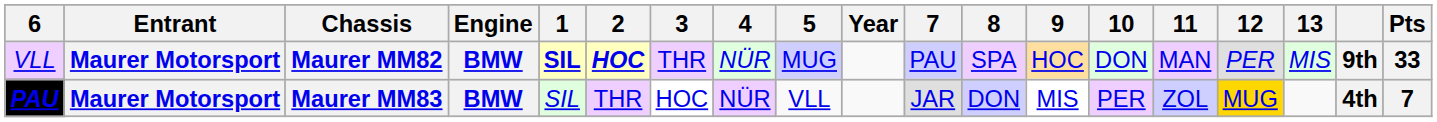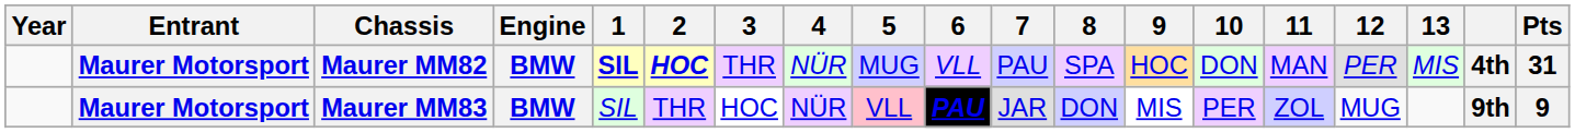 <table class="wikitable" style="text-align:center; font-size:85%">
 <tr>
-<th>6</th>
+<th>Year</th>
 <th>Entrant</th>
 <th>Chassis</th>
 <th>Engine</th>
 <th>1</th>
 <th>2</th>
 <th>3</th>
 <th>4</th>
 <th>5</th>
-<th>Year</th>
+<th>6</th>
 <th>7</th>
 <th>8</th>
 <th>9</th>
 <th>10</th>
 <th>11</th>
 <th>12</th>
 <th>13</th>
 <th></th>
 <th>Pts</th>
 </tr>
 <tr>
-<td style="background:#EFCFFF;"><em><a href='#'>VLL</a></em><br></td>
+<td></td>
 <th nowrap><a href='#'>Maurer Motorsport</a></th>
 <th nowrap><a href='#'>Maurer MM82</a></th>
 <th nowrap><a href='#'>BMW</a></th>
 <td style="background:#FFFFBF;"><strong><a href='#'>SIL</a><br></strong></td>
 <td style="background:#FFFFBF;"><strong><em><a href='#'>HOC</a></em></strong><br></td>
 <td style="background:#EFCFFF;"><a href='#'>THR</a><br></td>
 <td style="background:#dfffdf;"><em><a href='#'>NÜR</a></em><br></td>
 <td style="background:#CFCFFF;"><a href='#'>MUG</a><br></td>
-<td></td>
+<td style="background:#EFCFFF;"><em><a href='#'>VLL</a></em><br></td>
 <td style="background:#CFCFFF;"><a href='#'>PAU</a><br></td>
 <td style="background:#EFCFFF;"><a href='#'>SPA</a><br></td>
 <td style="background:#FFDF9F;"><a href='#'>HOC</a><br></td>
 <td style="background:#dfffdf;"><a href='#'>DON</a><br></td>
 <td style="background:#EFCFFF;"><a href='#'>MAN</a><br></td>
 <td style="background:#DFDFDF;"><em><a href='#'>PER</a></em><br></td>
 <td style="background:#dfffdf;"><em><a href='#'>MIS</a></em><br></td>
-<th>9th</th>
-<th>33</th>
+<th>4th</th>
+<th>31</th>
 </tr>
 <tr>
-<td style="background:#000000; color:#ffffff"><strong><em><a href='#'><span>PAU</span></a></em></strong><br></td>
+<td></td>
 <th nowrap><a href='#'>Maurer Motorsport</a></th>
 <th nowrap><a href='#'>Maurer MM83</a></th>
 <th nowrap><a href='#'>BMW</a></th>
 <td style="background:#dfffdf;"><em><a href='#'>SIL</a></em><br></td>
 <td style="background:#EFCFFF;"><a href='#'>THR</a><br></td>
 <td style="background:#ffffff;"><a href='#'>HOC</a><br></td>
 <td style="background:#EFCFFF;"><a href='#'>NÜR</a><br></td>
-<td><a href='#'>VLL</a></td>
-<td></td>
+<td style="background: pink;"><a href='#'>VLL</a></td>
+<td style="background:#000000; color:#ffffff"><strong><em><a href='#'><span>PAU</span></a></em></strong><br></td>
 <td style="background:#DFDFDF;"><a href='#'>JAR</a><br></td>
 <td style="background:#CFCFFF;"><a href='#'>DON</a><br></td>
 <td style="background:#ffffff;"><a href='#'>MIS</a><br></td>
 <td style="background:#EFCFFF;"><a href='#'>PER</a><br></td>
 <td style="background:#CFCFFF;"><a href='#'>ZOL</a><br></td>
-<td style="background: gold;"><a href='#'>MUG</a></td>
+<td><a href='#'>MUG</a></td>
 <td></td>
-<th>4th</th>
-<th>7</th>
+<th>9th</th>
+<th>9</th>
 </tr>
 </table>
